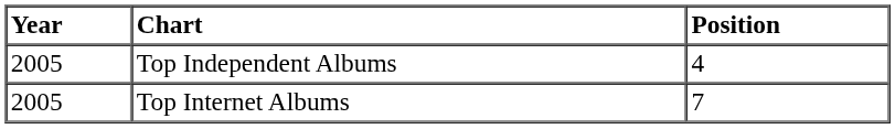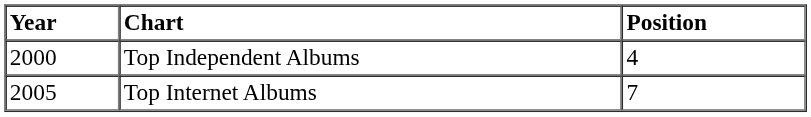 <table border=1 cellspacing=0 cellpadding=2 width="550px">
 <tr>
 <th align="left">Year</th>
 <th align="left">Chart</th>
 <th align="left">Position</th>
 </tr>
 <tr>
-<td align="left">2005</td>
+<td align="left">2000</td>
 <td align="left">Top Independent Albums</td>
 <td align="left">4</td>
 </tr>
 <tr>
 <td align="left">2005</td>
 <td align="left">Top Internet Albums</td>
 <td align="left">7</td>
 </tr>
 <tr>
 </tr>
 </table>
